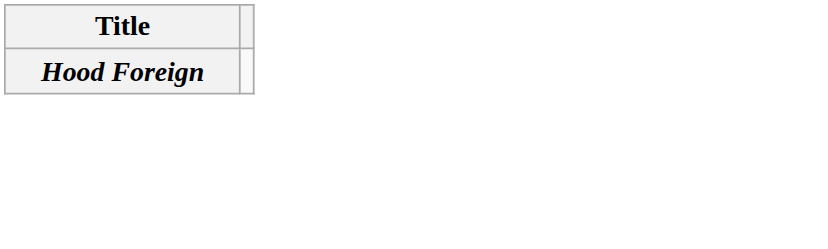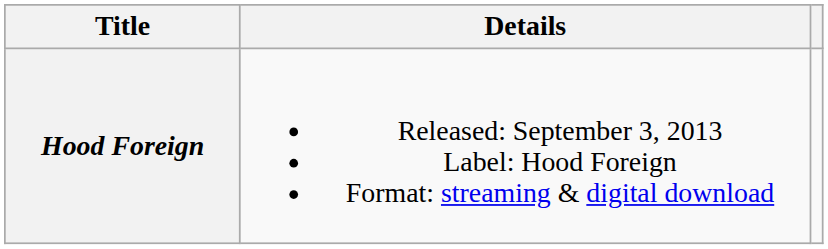 <table class="wikitable plainrowheaders" style="text-align:center;">
 <tr>
 <th scope="col" style="width:8em;">Title</th>
+<th scope="col" style="width:20em;">Details</th>
 <th></th>
 </tr>
 <tr>
 <th scope="row"><em>Hood Foreign</em></th>
+<td><br><ul><li>Released: September 3, 2013</li><li>Label: Hood Foreign</li><li>Format: <a href='#'>streaming</a> & <a href='#'>digital download</a></li></ul></td>
 <td></td>
 </tr>
 </table>
